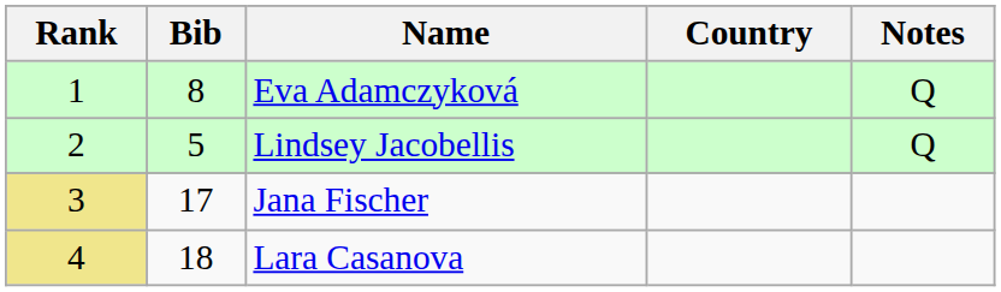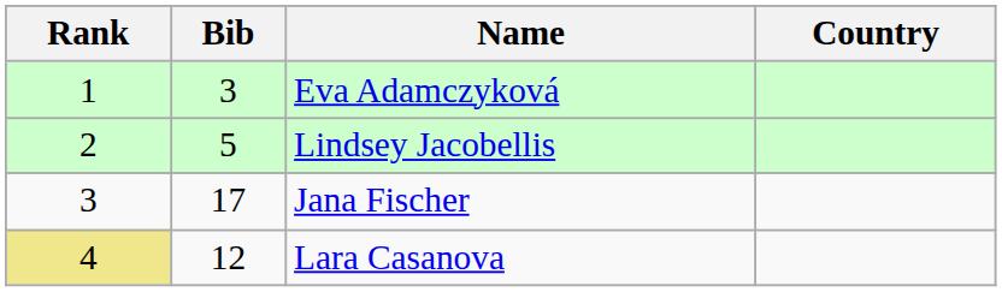 <table class="wikitable" style="text-align:center; width:450px">
 <tr>
 <th>Rank</th>
 <th>Bib</th>
 <th>Name</th>
 <th>Country</th>
-<th>Notes</th>
 </tr>
 <tr bgcolor=ccffcc>
 <td>1</td>
-<td>8</td>
+<td>3</td>
 <td align=left><a href='#'>Eva Adamczyková</a></td>
 <td align=left></td>
-<td>Q</td>
 </tr>
 <tr bgcolor=ccffcc>
 <td>2</td>
 <td>5</td>
 <td align=left><a href='#'>Lindsey Jacobellis</a></td>
 <td align=left></td>
-<td>Q</td>
 </tr>
 <tr>
-<td style="background: khaki;">3</td>
+<td>3</td>
 <td>17</td>
 <td align=left><a href='#'>Jana Fischer</a></td>
 <td align=left></td>
-<td></td>
 </tr>
 <tr>
 <td style="background: khaki;">4</td>
-<td>18</td>
+<td>12</td>
 <td align=left><a href='#'>Lara Casanova</a></td>
 <td align=left></td>
-<td></td>
 </tr>
 </table>
